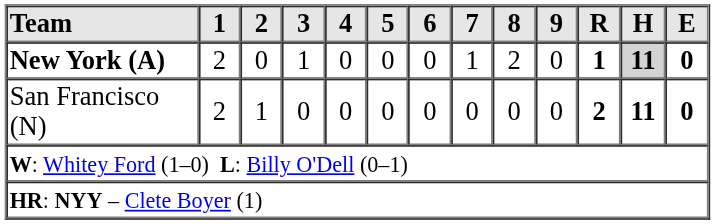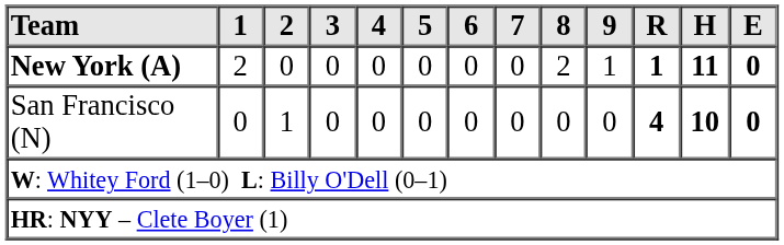 <table border=1 cellspacing=0 width=425 style="margin-left:3em;">
 <tr style="text-align:center; background-color:#e6e6e6;">
 <th align=left width=125>Team</th>
 <th width=25>1</th>
 <th width=25>2</th>
 <th width=25>3</th>
 <th width=25>4</th>
 <th width=25>5</th>
 <th width=25>6</th>
 <th width=25>7</th>
 <th width=25>8</th>
 <th width=25>9</th>
 <th width=25>R</th>
 <th width=25>H</th>
 <th width=25>E</th>
 </tr>
 <tr style="text-align:center;">
 <td align=left><strong>New York (A)</strong></td>
 <td>2</td>
 <td>0</td>
-<td>1</td>
 <td>0</td>
 <td>0</td>
 <td>0</td>
+<td>0</td>
+<td>0</td>
+<td>2</td>
 <td>1</td>
-<td>2</td>
-<td>0</td>
 <td><strong>1</strong></td>
-<td style="background: lightgrey;"><strong>11</strong></td>
+<td><strong>11</strong></td>
 <td><strong>0</strong></td>
 </tr>
 <tr style="text-align:center;">
 <td align=left>San Francisco (N)</td>
-<td>2</td>
+<td>0</td>
 <td>1</td>
 <td>0</td>
 <td>0</td>
 <td>0</td>
 <td>0</td>
 <td>0</td>
 <td>0</td>
 <td>0</td>
-<td><strong>2</strong></td>
-<td><strong>11</strong></td>
+<td><strong>4</strong></td>
+<td><strong>10</strong></td>
 <td><strong>0</strong></td>
 </tr>
 <tr style="text-align:left;">
 <td colspan=13><small><strong>W</strong>: <a href='#'>Whitey Ford</a> (1–0)  <strong>L</strong>: <a href='#'>Billy O'Dell</a> (0–1)</small></td>
 </tr>
 <tr style="text-align:left;">
 <td colspan=13><small><strong>HR</strong>: <strong>NYY</strong> – <a href='#'>Clete Boyer</a> (1) </small></td>
 </tr>
 </table>
